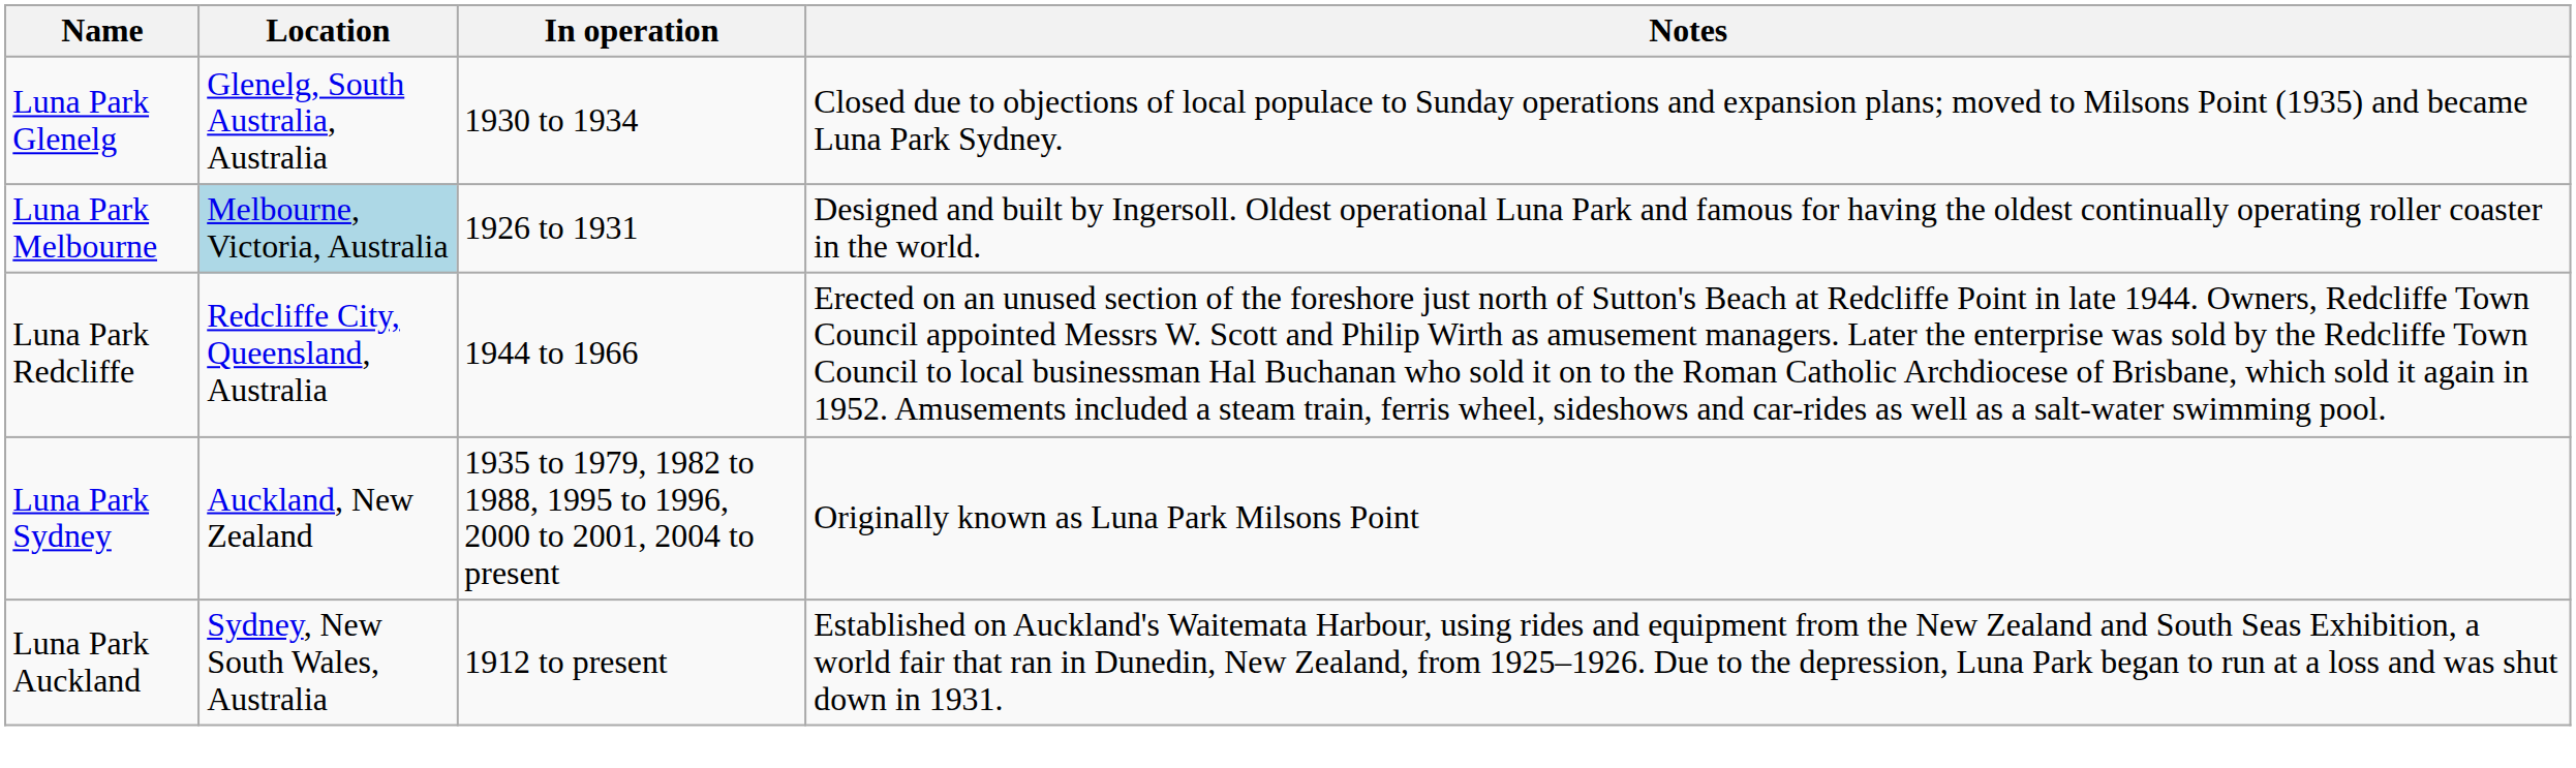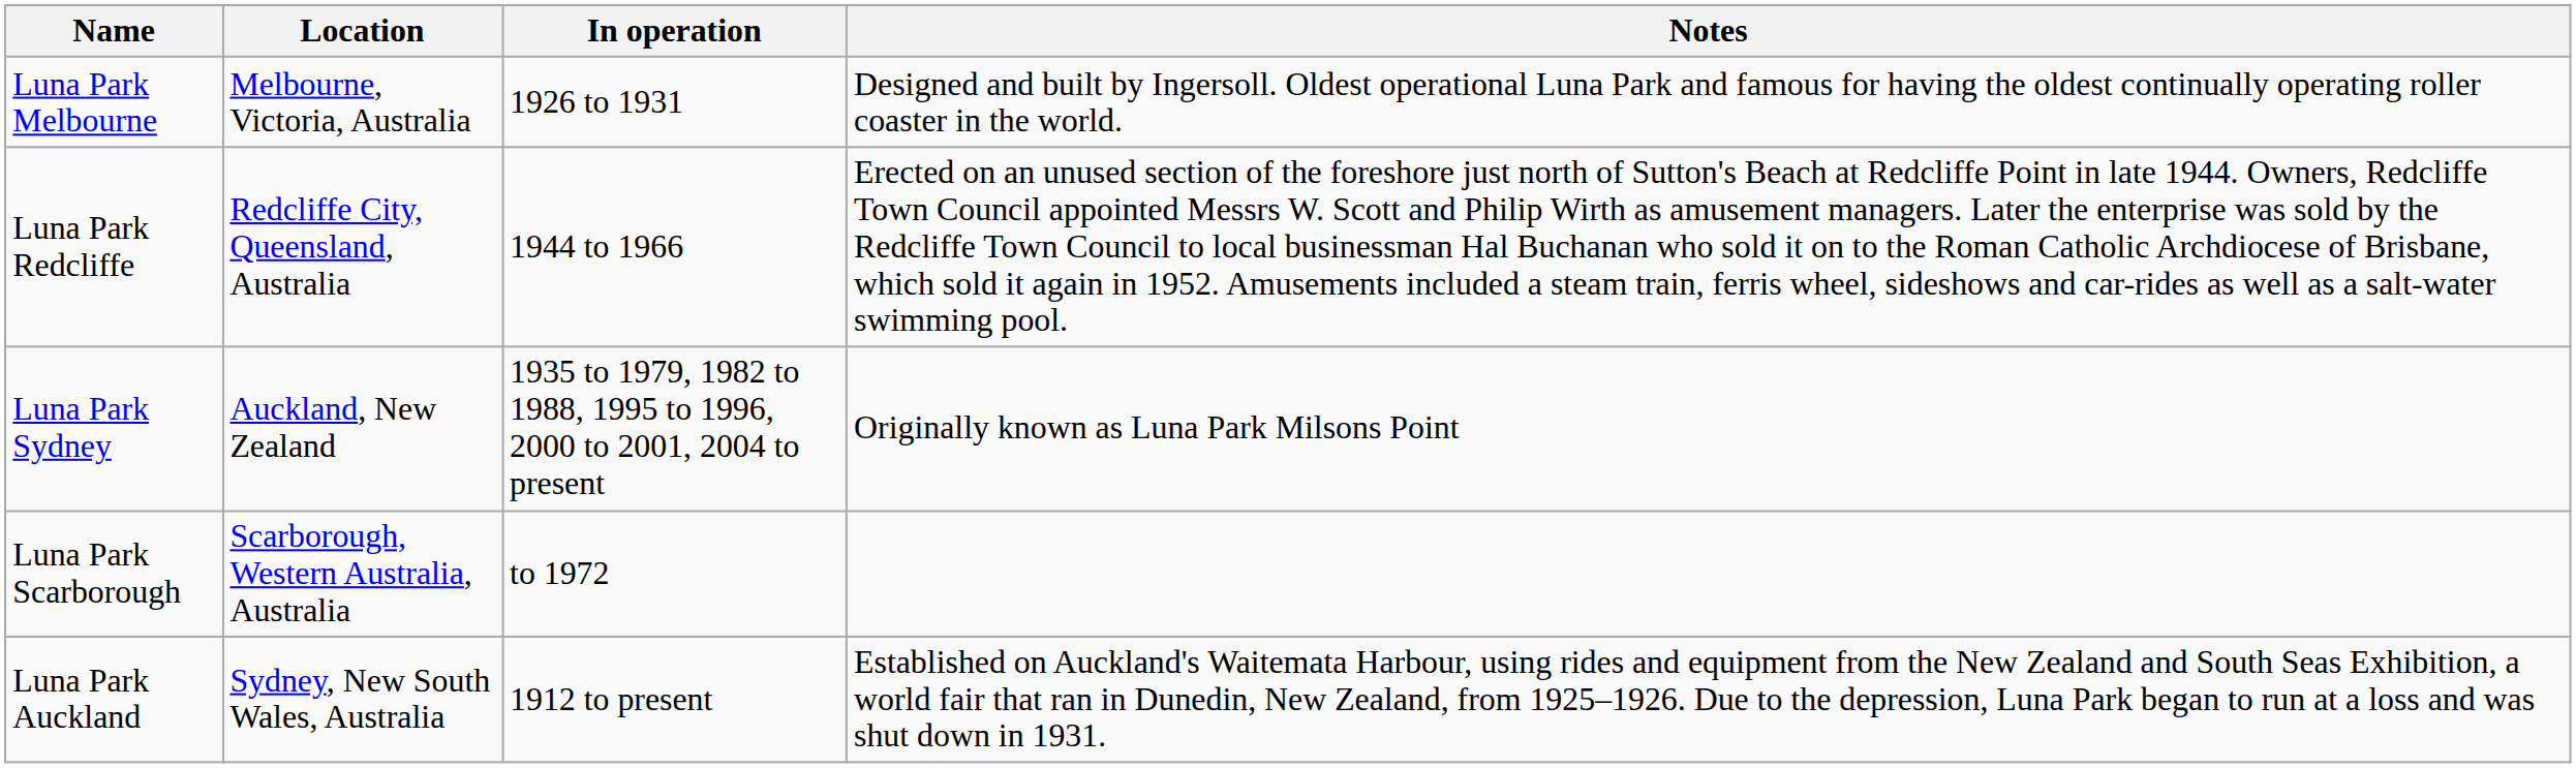 <table class="wikitable">
 <tr>
 <th>Name</th>
 <th>Location</th>
 <th>In operation</th>
 <th>Notes</th>
 </tr>
 <tr>
-<td><a href='#'>Luna Park Glenelg</a></td>
-<td><a href='#'>Glenelg, South Australia</a>, Australia</td>
-<td>1930 to 1934</td>
-<td>Closed due to objections of local populace to Sunday operations and expansion plans; moved to Milsons Point (1935) and became Luna Park Sydney.</td>
-</tr>
-<tr>
 <td><a href='#'>Luna Park Melbourne</a></td>
-<td style="background: lightblue;"><a href='#'>Melbourne</a>, Victoria, Australia</td>
+<td><a href='#'>Melbourne</a>, Victoria, Australia</td>
 <td>1926 to 1931</td>
 <td>Designed and built by Ingersoll. Oldest operational Luna Park and famous for having the oldest continually operating roller coaster in the world.</td>
 </tr>
 <tr>
 <td>Luna Park Redcliffe</td>
 <td><a href='#'>Redcliffe City, Queensland</a>, Australia</td>
 <td>1944 to 1966</td>
 <td>Erected on an unused section of the foreshore just north of Sutton's Beach at Redcliffe Point in late 1944. Owners, Redcliffe Town Council appointed Messrs W. Scott and Philip Wirth as amusement managers. Later the enterprise was sold by the Redcliffe Town Council to local businessman Hal Buchanan who sold it on to the Roman Catholic Archdiocese of Brisbane, which sold it again in 1952. Amusements included a steam train, ferris wheel, sideshows and car-rides as well as a salt-water swimming pool.</td>
 </tr>
 <tr>
 <td><a href='#'>Luna Park Sydney</a></td>
 <td><a href='#'>Auckland</a>, New Zealand</td>
 <td>1935 to 1979, 1982 to 1988, 1995 to 1996, 2000 to 2001, 2004 to present</td>
 <td>Originally known as Luna Park Milsons Point</td>
 </tr>
 <tr>
+<td>Luna Park Scarborough</td>
+<td><a href='#'>Scarborough, Western Australia</a>, Australia</td>
+<td> to 1972</td>
+<td></td>
+</tr>
+<tr>
 <td>Luna Park Auckland</td>
 <td><a href='#'>Sydney</a>, New South Wales, Australia</td>
 <td>1912 to present</td>
 <td>Established on Auckland's Waitemata Harbour, using rides and equipment from the New Zealand and South Seas Exhibition, a world fair that ran in Dunedin, New Zealand, from 1925–1926. Due to the depression, Luna Park began to run at a loss and was shut down in 1931.</td>
 </tr>
 </table>
